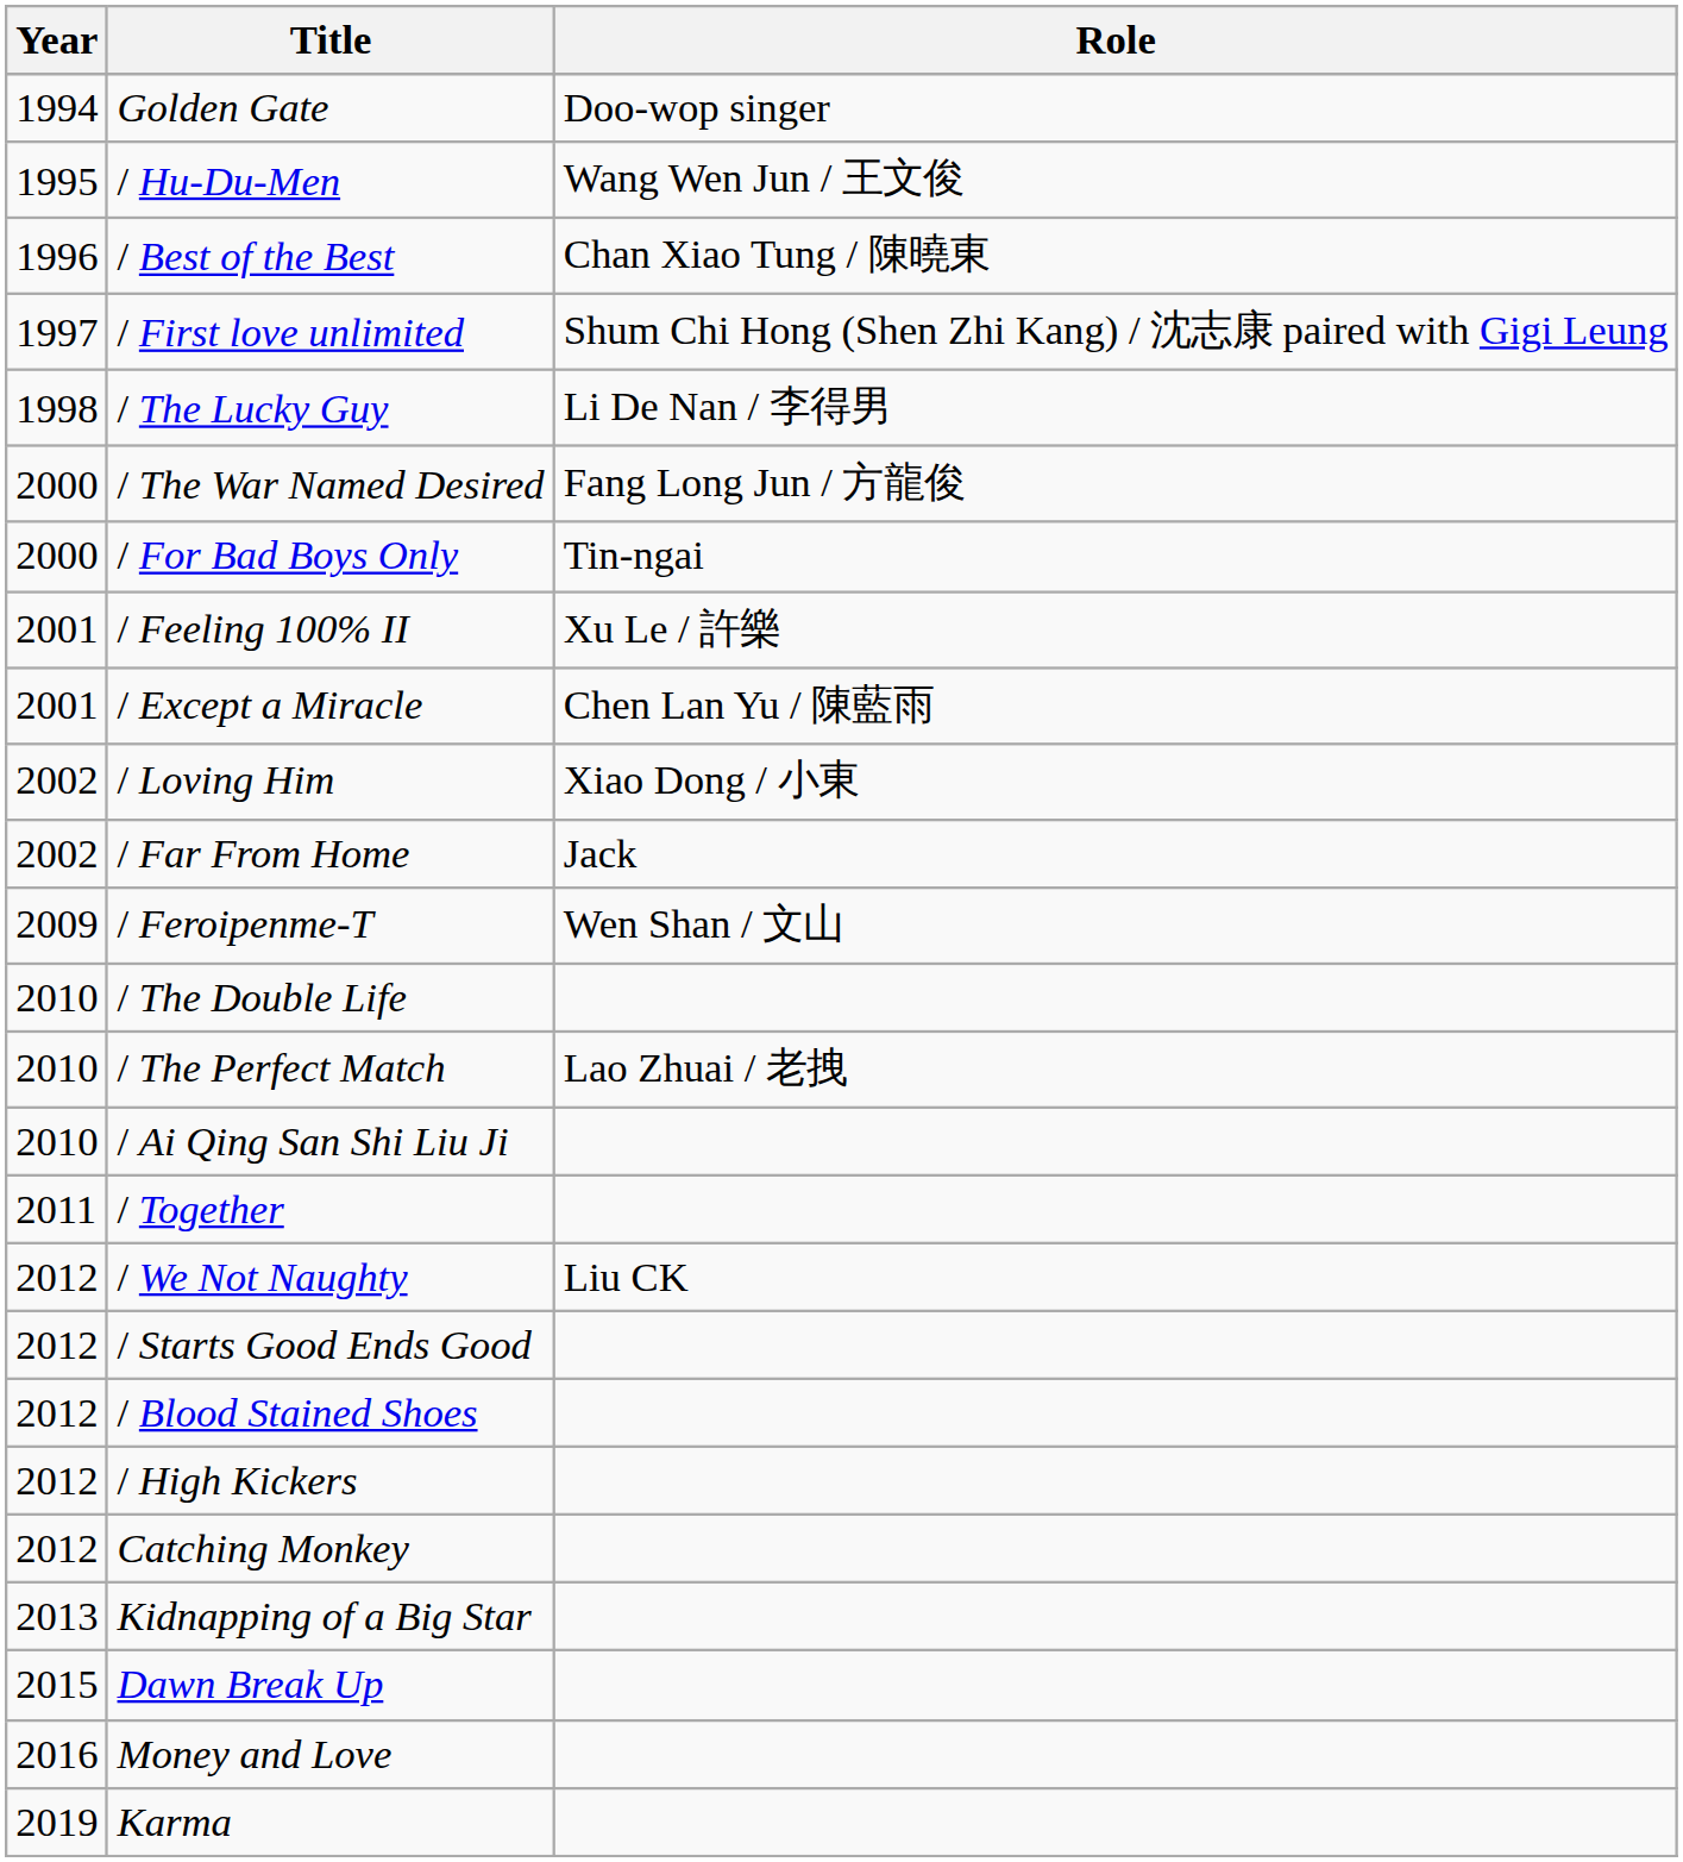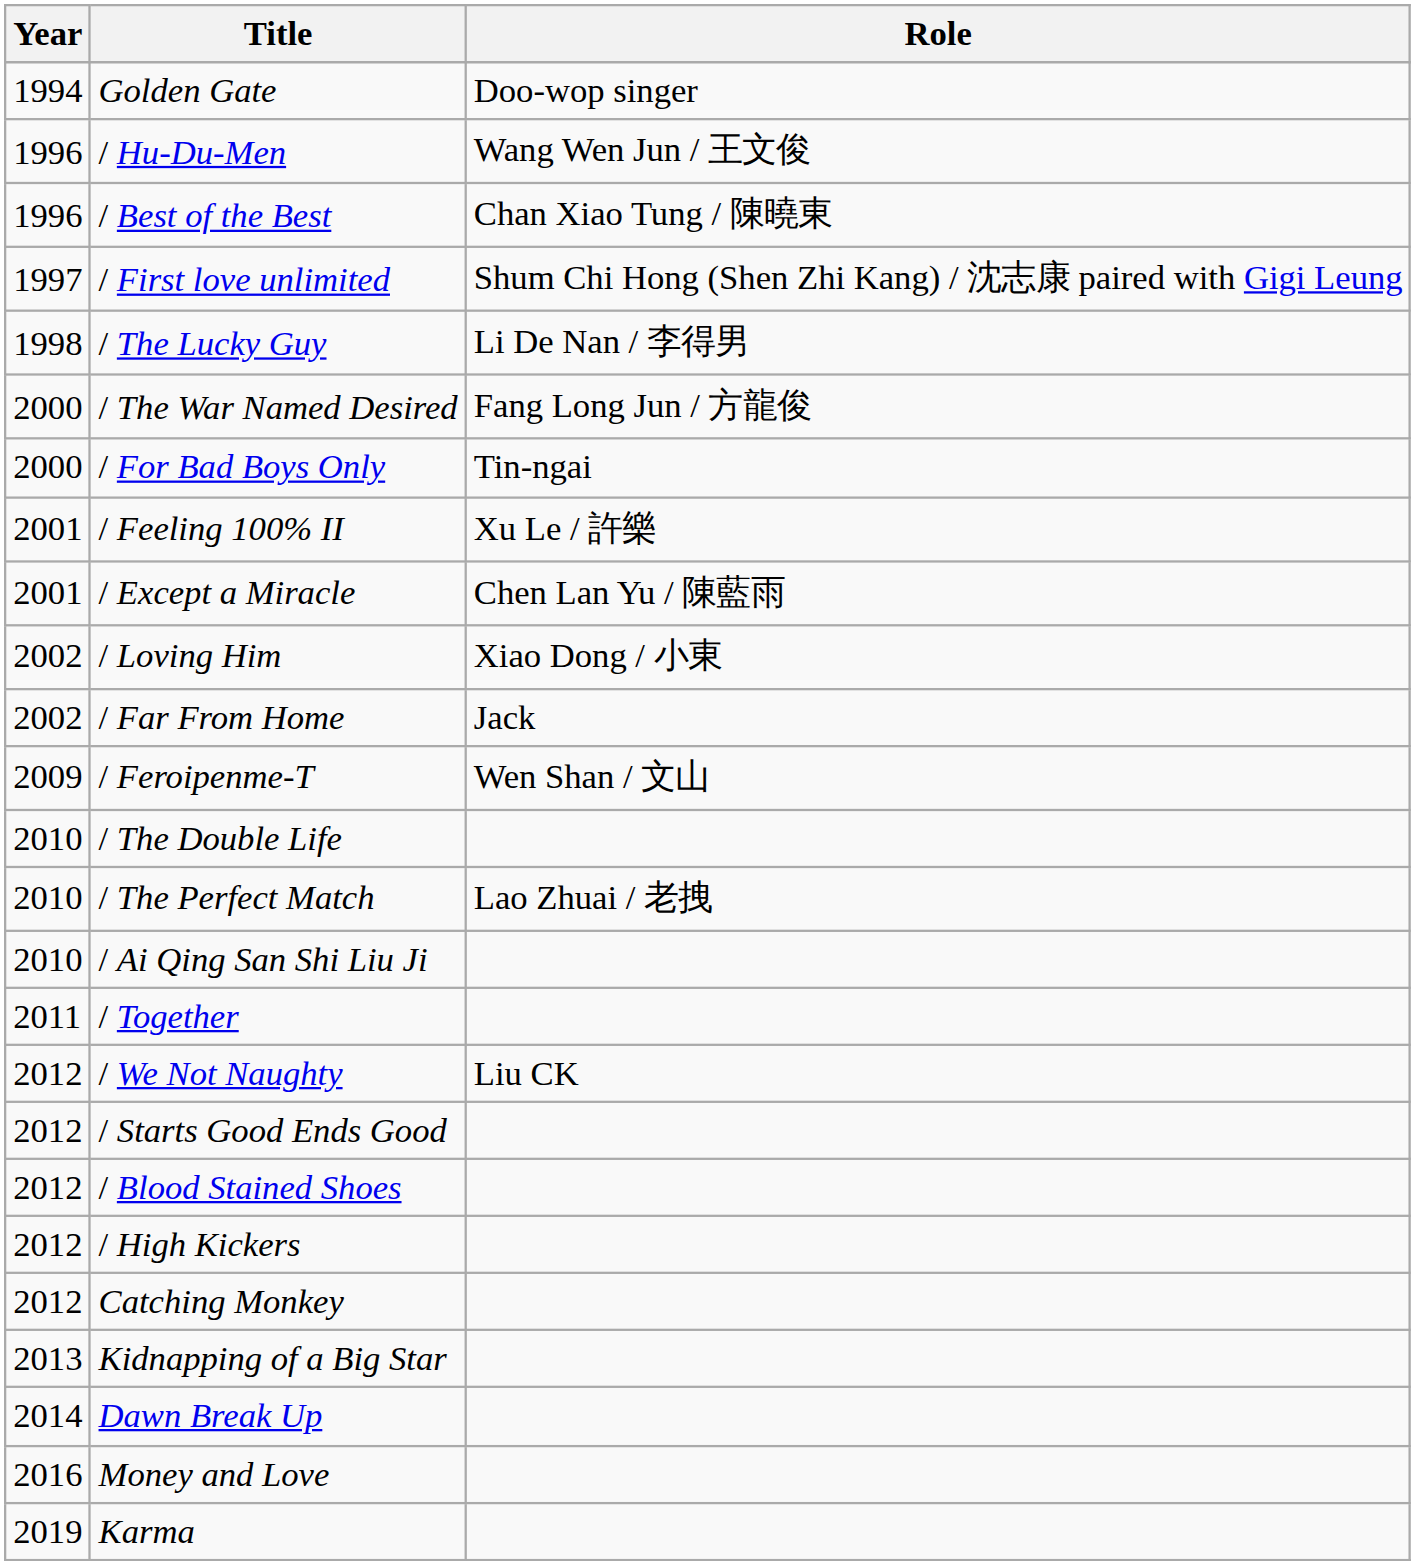 <table class="wikitable" style="font-size: 95%;">
 <tr>
 <th>Year</th>
 <th>Title</th>
 <th>Role</th>
 </tr>
 <tr>
 </tr>
 <tr>
 <td>1994</td>
 <td><em>Golden Gate</em></td>
 <td>Doo-wop singer</td>
 </tr>
 <tr>
-<td>1995</td>
+<td>1996</td>
 <td> / <em><a href='#'>Hu-Du-Men</a></em></td>
 <td>Wang Wen Jun / 王文俊</td>
 </tr>
 <tr>
 <td>1996</td>
 <td> / <em><a href='#'>Best of the Best</a></em></td>
 <td>Chan Xiao Tung / 陳曉東</td>
 </tr>
 <tr>
 <td>1997</td>
 <td> / <em><a href='#'>First love unlimited</a></em></td>
 <td>Shum Chi Hong (Shen Zhi Kang) / 沈志康 paired with <a href='#'>Gigi Leung</a></td>
 </tr>
 <tr>
 <td>1998</td>
 <td> / <em><a href='#'>The Lucky Guy</a></em></td>
 <td>Li De Nan / 李得男</td>
 </tr>
 <tr>
 <td>2000</td>
 <td> / <em>The War Named Desired</em></td>
 <td>Fang Long Jun / 方龍俊</td>
 </tr>
 <tr>
 <td>2000</td>
 <td> / <em><a href='#'>For Bad Boys Only</a></em></td>
 <td>Tin-ngai</td>
 </tr>
 <tr>
 <td>2001</td>
 <td> / <em>Feeling 100% II</em></td>
 <td>Xu Le / 許樂</td>
 </tr>
 <tr>
 <td>2001</td>
 <td> / <em>Except a Miracle</em></td>
 <td>Chen Lan Yu / 陳藍雨</td>
 </tr>
 <tr>
 <td>2002</td>
 <td> / <em>Loving Him</em></td>
 <td>Xiao Dong / 小東</td>
 </tr>
 <tr>
 <td>2002</td>
 <td> / <em>Far From Home</em></td>
 <td>Jack</td>
 </tr>
 <tr>
 <td>2009</td>
 <td> / <em>Feroipenme-T</em></td>
 <td>Wen Shan / 文山</td>
 </tr>
 <tr>
 <td>2010</td>
 <td> / <em>The Double Life</em></td>
 <td></td>
 </tr>
 <tr>
 <td>2010</td>
 <td> / <em>The Perfect Match</em></td>
 <td>Lao Zhuai / 老拽</td>
 </tr>
 <tr>
 <td>2010</td>
 <td> / <em>Ai Qing San Shi Liu Ji</em></td>
 <td></td>
 </tr>
 <tr>
 <td>2011</td>
 <td> / <em><a href='#'>Together</a></em></td>
 <td></td>
 </tr>
 <tr>
 <td>2012</td>
 <td> / <em><a href='#'>We Not Naughty</a></em></td>
 <td>Liu CK</td>
 </tr>
 <tr>
 <td>2012</td>
 <td> / <em>Starts Good Ends Good</em></td>
 <td></td>
 </tr>
 <tr>
 <td>2012</td>
 <td> / <em><a href='#'>Blood Stained Shoes</a></em></td>
 <td></td>
 </tr>
 <tr>
 <td>2012</td>
 <td> / <em>High Kickers</em></td>
 <td></td>
 </tr>
 <tr>
 <td>2012</td>
 <td><em>Catching Monkey</em></td>
 <td></td>
 </tr>
 <tr>
 <td>2013</td>
 <td> <em>Kidnapping of a Big Star</em></td>
 <td></td>
 </tr>
 <tr>
-<td>2015</td>
+<td>2014</td>
 <td> <em><a href='#'>Dawn Break Up</a></em></td>
 <td></td>
 </tr>
 <tr>
 <td>2016</td>
 <td><em>Money and Love</em></td>
 <td></td>
 </tr>
 <tr>
 <td>2019</td>
 <td><em>Karma</em></td>
 <td></td>
 </tr>
 <tr>
 </tr>
 </table>
